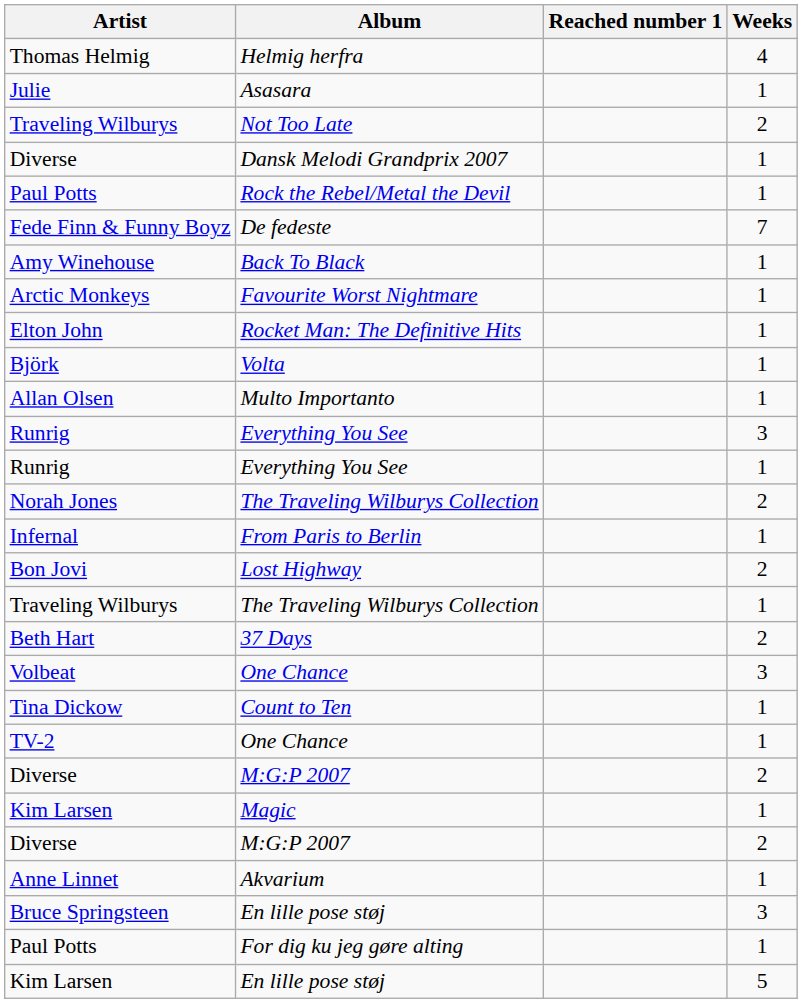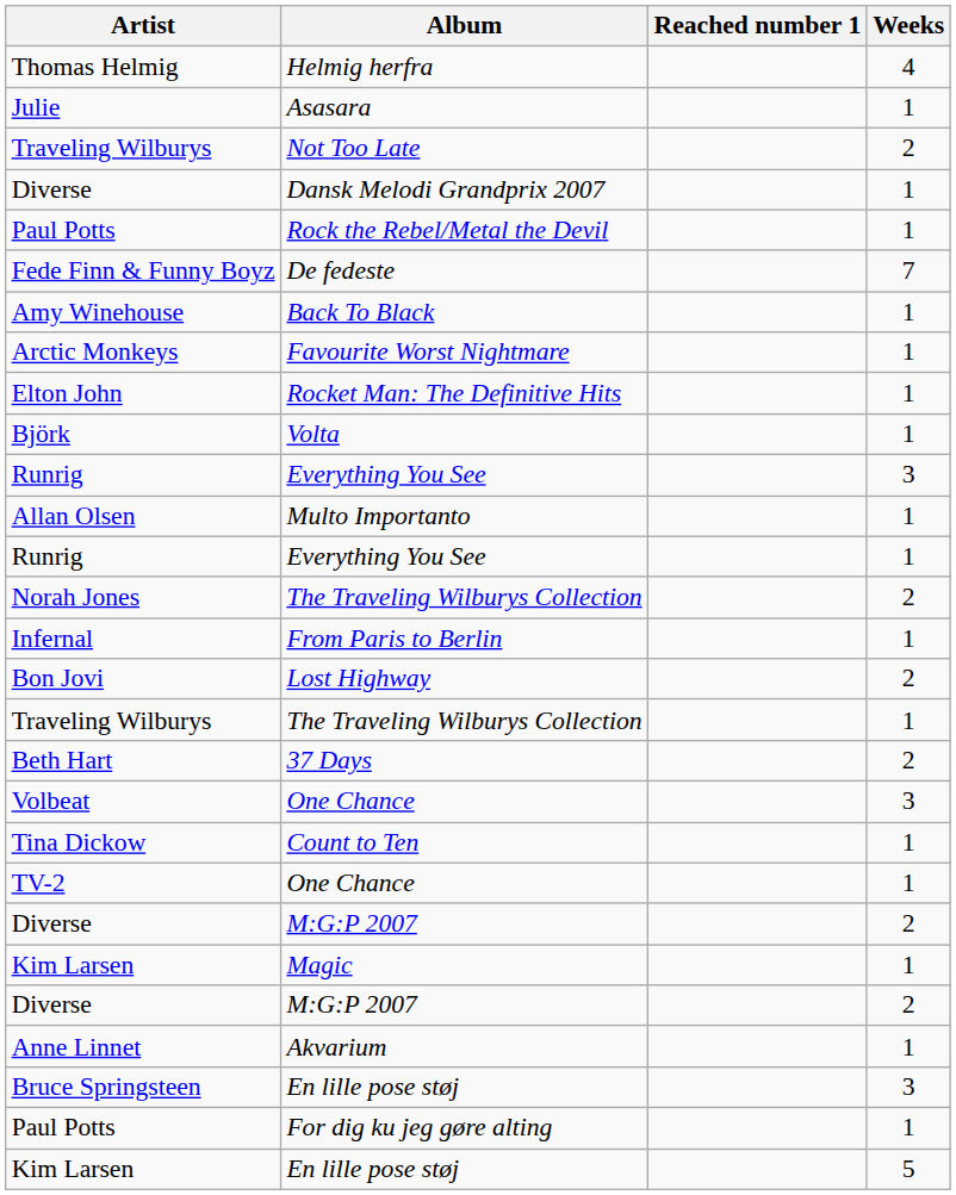 <table class="sortable wikitable">
 <tr>
 <th>Artist</th>
 <th>Album</th>
 <th>Reached number 1</th>
 <th>Weeks</th>
 </tr>
 <tr>
 <td>Thomas Helmig</td>
 <td><em>Helmig herfra</em></td>
 <td></td>
 <td style="text-align:center;">4</td>
 </tr>
 <tr>
 <td><a href='#'>Julie</a></td>
 <td><em>Asasara</em></td>
 <td></td>
 <td style="text-align:center;">1</td>
 </tr>
 <tr>
 <td><a href='#'>Traveling Wilburys</a></td>
 <td><em><a href='#'>Not Too Late</a></em></td>
 <td></td>
 <td style="text-align:center;">2</td>
 </tr>
 <tr>
 <td>Diverse</td>
 <td><em>Dansk Melodi Grandprix 2007</em></td>
 <td></td>
 <td style="text-align:center;">1</td>
 </tr>
 <tr>
 <td><a href='#'>Paul Potts</a></td>
 <td><em><a href='#'>Rock the Rebel/Metal the Devil</a></em></td>
 <td></td>
 <td style="text-align:center;">1</td>
 </tr>
 <tr>
 <td><a href='#'>Fede Finn & Funny Boyz</a></td>
 <td><em>De fedeste</em></td>
 <td></td>
 <td style="text-align:center;">7</td>
 </tr>
 <tr>
 <td><a href='#'>Amy Winehouse</a></td>
 <td><em><a href='#'>Back To Black</a></em></td>
 <td></td>
 <td style="text-align:center;">1</td>
 </tr>
 <tr>
 <td><a href='#'>Arctic Monkeys</a></td>
 <td><em><a href='#'>Favourite Worst Nightmare</a></em></td>
 <td></td>
 <td style="text-align:center;">1</td>
 </tr>
 <tr>
 <td><a href='#'>Elton John</a></td>
 <td><em><a href='#'>Rocket Man: The Definitive Hits</a></em></td>
 <td></td>
 <td style="text-align:center;">1</td>
 </tr>
 <tr>
 <td><a href='#'>Björk</a></td>
 <td><em><a href='#'>Volta</a></em></td>
 <td></td>
 <td style="text-align:center;">1</td>
 </tr>
 <tr>
+<td><a href='#'>Runrig</a></td>
+<td><em><a href='#'>Everything You See</a></em></td>
+<td></td>
+<td style="text-align:center;">3</td>
+</tr>
+<tr>
 <td><a href='#'>Allan Olsen</a></td>
 <td><em>Multo Importanto</em></td>
 <td></td>
 <td style="text-align:center;">1</td>
-</tr>
-<tr>
-<td><a href='#'>Runrig</a></td>
-<td><em><a href='#'>Everything You See</a></em></td>
-<td></td>
-<td style="text-align:center;">3</td>
 </tr>
 <tr>
 <td>Runrig</td>
 <td><em>Everything You See</em></td>
 <td></td>
 <td style="text-align:center;">1</td>
 </tr>
 <tr>
 <td><a href='#'>Norah Jones</a></td>
 <td><em><a href='#'>The Traveling Wilburys Collection</a></em></td>
 <td></td>
 <td style="text-align:center;">2</td>
 </tr>
 <tr>
 <td><a href='#'>Infernal</a></td>
 <td><em><a href='#'>From Paris to Berlin</a></em></td>
 <td></td>
 <td style="text-align:center;">1</td>
 </tr>
 <tr>
 <td><a href='#'>Bon Jovi</a></td>
 <td><em><a href='#'>Lost Highway</a></em></td>
 <td></td>
 <td style="text-align:center;">2</td>
 </tr>
 <tr>
 <td>Traveling Wilburys</td>
 <td><em>The Traveling Wilburys Collection</em></td>
 <td></td>
 <td style="text-align:center;">1</td>
 </tr>
 <tr>
 <td><a href='#'>Beth Hart</a></td>
 <td><em><a href='#'>37 Days</a></em></td>
 <td></td>
 <td style="text-align:center;">2</td>
 </tr>
 <tr>
 <td><a href='#'>Volbeat</a></td>
 <td><em><a href='#'>One Chance</a></em></td>
 <td></td>
 <td style="text-align:center;">3</td>
 </tr>
 <tr>
 <td><a href='#'>Tina Dickow</a></td>
 <td><em><a href='#'>Count to Ten</a></em></td>
 <td></td>
 <td style="text-align:center;">1</td>
 </tr>
 <tr>
 <td><a href='#'>TV-2</a></td>
 <td><em>One Chance</em></td>
 <td></td>
 <td style="text-align:center;">1</td>
 </tr>
 <tr>
 <td>Diverse</td>
 <td><em><a href='#'>M:G:P 2007</a></em></td>
 <td></td>
 <td style="text-align:center;">2</td>
 </tr>
 <tr>
 <td><a href='#'>Kim Larsen</a></td>
 <td><em><a href='#'>Magic</a></em></td>
 <td></td>
 <td style="text-align:center;">1</td>
 </tr>
 <tr>
 <td>Diverse</td>
 <td><em>M:G:P 2007</em></td>
 <td></td>
 <td style="text-align:center;">2</td>
 </tr>
 <tr>
 <td><a href='#'>Anne Linnet</a></td>
 <td><em>Akvarium</em></td>
 <td></td>
 <td style="text-align:center;">1</td>
 </tr>
 <tr>
 <td><a href='#'>Bruce Springsteen</a></td>
 <td><em>En lille pose støj</em></td>
 <td></td>
 <td style="text-align:center;">3</td>
 </tr>
 <tr>
 <td>Paul Potts</td>
 <td><em>For dig ku jeg gøre alting</em></td>
 <td></td>
 <td style="text-align:center;">1</td>
 </tr>
 <tr>
 <td>Kim Larsen</td>
 <td><em>En lille pose støj</em></td>
 <td></td>
 <td style="text-align:center;">5</td>
 </tr>
 </table>
